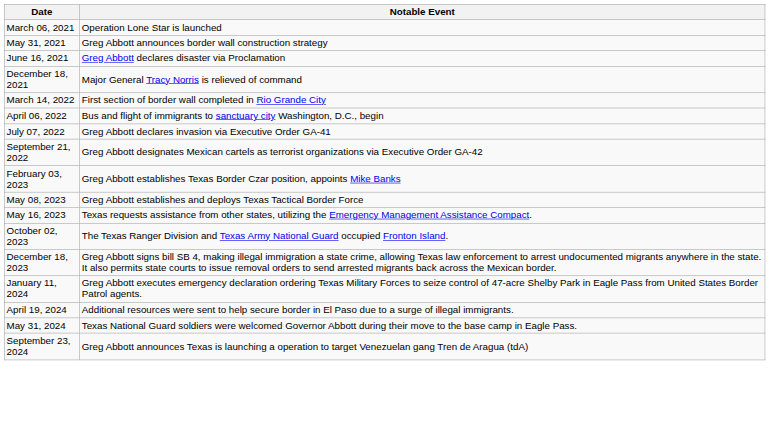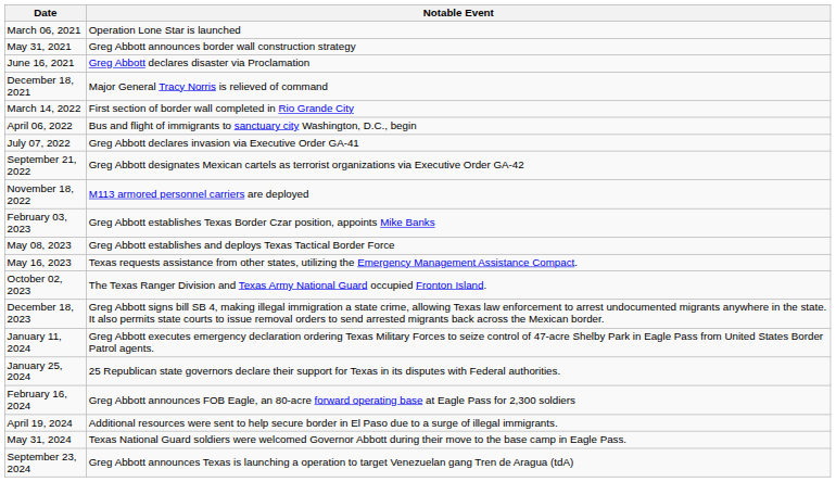 <table class="wikitable">
 <tr>
 <th scope="col">Date</th>
 <th scope="col">Notable Event</th>
 </tr>
 <tr>
 <td>March 06, 2021</td>
 <td>Operation Lone Star is launched</td>
 </tr>
 <tr>
 <td>May 31, 2021</td>
 <td>Greg Abbott announces border wall construction strategy</td>
 </tr>
 <tr>
 <td>June 16, 2021</td>
 <td><a href='#'>Greg Abbott</a> declares disaster via Proclamation</td>
 </tr>
 <tr>
 <td>December 18, 2021</td>
 <td>Major General <a href='#'>Tracy Norris</a> is relieved of command</td>
 </tr>
 <tr>
 <td>March 14, 2022</td>
 <td>First section of border wall completed in <a href='#'>Rio Grande City</a></td>
 </tr>
 <tr>
 <td>April 06, 2022</td>
 <td>Bus and flight of immigrants to <a href='#'>sanctuary city</a> Washington, D.C., begin</td>
 </tr>
 <tr>
 <td>July 07, 2022</td>
 <td>Greg Abbott declares invasion via Executive Order GA-41</td>
 </tr>
 <tr>
 <td>September 21, 2022</td>
 <td>Greg Abbott designates Mexican cartels as terrorist organizations via Executive Order GA-42</td>
 </tr>
 <tr>
+<td>November 18, 2022</td>
+<td><a href='#'>M113 armored personnel carriers</a> are deployed</td>
+</tr>
+<tr>
 <td>February 03, 2023</td>
 <td>Greg Abbott establishes Texas Border Czar position, appoints <a href='#'>Mike Banks</a></td>
 </tr>
 <tr>
 <td>May 08, 2023</td>
 <td>Greg Abbott establishes and deploys Texas Tactical Border Force</td>
 </tr>
 <tr>
 <td>May 16, 2023</td>
 <td>Texas requests assistance from other states, utilizing the <a href='#'>Emergency Management Assistance Compact</a>.</td>
 </tr>
 <tr>
 <td>October 02, 2023</td>
 <td>The Texas Ranger Division and <a href='#'>Texas Army National Guard</a> occupied <a href='#'>Fronton Island</a>.</td>
 </tr>
 <tr>
 <td>December 18, 2023</td>
 <td>Greg Abbott signs bill SB 4, making illegal immigration a state crime, allowing Texas law enforcement to arrest undocumented migrants anywhere in the state. It also permits state courts to issue removal orders to send arrested migrants back across the Mexican border.</td>
 </tr>
 <tr>
 <td>January 11, 2024</td>
 <td>Greg Abbott executes emergency declaration ordering Texas Military Forces to seize control of 47-acre Shelby Park in Eagle Pass from United States Border Patrol agents.</td>
 </tr>
 <tr>
+<td>January 25, 2024</td>
+<td>25 Republican state governors declare their support for Texas in its disputes with Federal authorities.</td>
+</tr>
+<tr>
+<td>February 16, 2024</td>
+<td>Greg Abbott announces FOB Eagle, an 80-acre <a href='#'>forward operating base</a> at Eagle Pass for 2,300 soldiers</td>
+</tr>
+<tr>
 <td>April 19, 2024</td>
 <td>Additional resources were sent to help secure border in El Paso due to a surge of illegal immigrants.</td>
 </tr>
 <tr>
 <td>May 31, 2024</td>
 <td>Texas National Guard soldiers were welcomed Governor Abbott during their move to the base camp in Eagle Pass.</td>
 </tr>
 <tr>
 <td>September 23, 2024</td>
 <td>Greg Abbott announces Texas is launching a operation to target Venezuelan gang Tren de Aragua (tdA)</td>
 </tr>
 </table>
